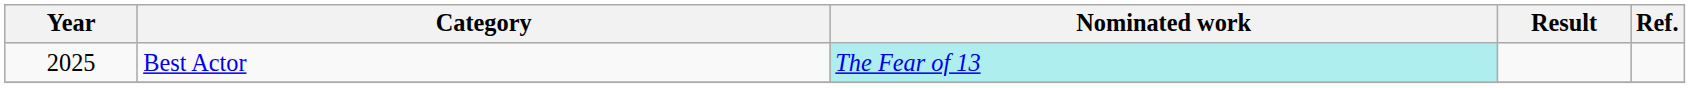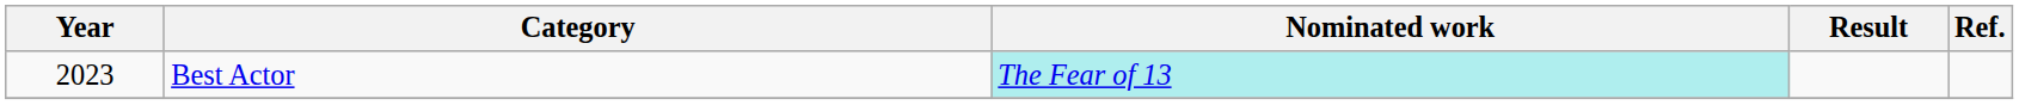 <table class=wikitable>
 <tr>
 <th scope="col" style="width:5em;">Year</th>
 <th scope="col" style="width:28em;">Category</th>
 <th scope="col" style="width:27em;">Nominated work</th>
 <th scope="col" style="width:5em;">Result</th>
 <th>Ref.</th>
 </tr>
 <tr>
-<td style="text-align:center;">2025</td>
+<td style="text-align:center;">2023</td>
 <td><a href='#'>Best Actor</a></td>
 <td style="background: paleturquoise;"><em><a href='#'>The Fear of 13</a></em></td>
 <td></td>
 <td style="text-align:center;"></td>
 </tr>
 <tr>
 </tr>
 </table>
